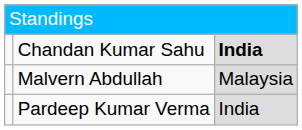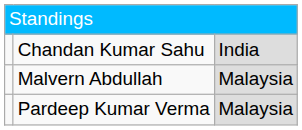 <table class="wikitable">
 <tr>
 <td colspan="3" style="background:#00baff;color:#fff">Standings</td>
 </tr>
 <tr>
 <td></td>
 <td>Chandan Kumar Sahu</td>
-<td style="background:#dddddd"><strong> India</strong></td>
+<td style="background:#dddddd"> India</td>
 </tr>
 <tr>
 <td></td>
 <td>Malvern Abdullah</td>
 <td style="background:#dddddd"> Malaysia</td>
 </tr>
 <tr>
 <td></td>
 <td>Pardeep Kumar Verma</td>
-<td style="background:#dddddd"> India</td>
+<td style="background:#dddddd"> Malaysia</td>
 </tr>
 </table>
